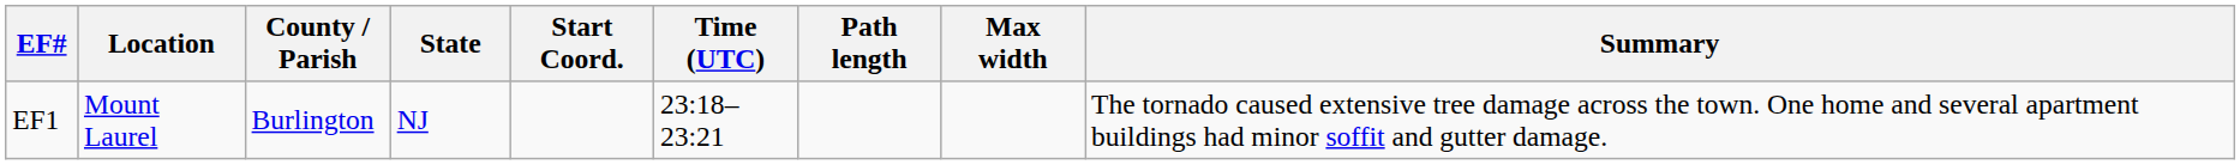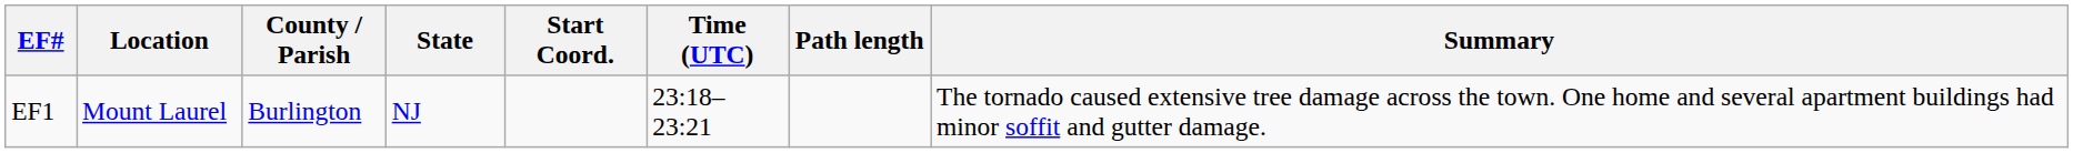 <table class="wikitable sortable" style="width:100%;">
 <tr>
 <th scope="col" style="width:3%; text-align:center;"><a href='#'>EF#</a></th>
 <th scope="col" style="width:7%; text-align:center;" class="unsortable">Location</th>
 <th scope="col" style="width:6%; text-align:center;" class="unsortable">County / Parish</th>
 <th scope="col" style="width:5%; text-align:center;">State</th>
 <th scope="col" style="width:6%; text-align:center;">Start Coord.</th>
 <th scope="col" style="width:6%; text-align:center;">Time (<a href='#'>UTC</a>)</th>
 <th scope="col" style="width:6%; text-align:center;">Path length</th>
-<th scope="col" style="width:6%; text-align:center;">Max width</th>
 <th scope="col" class="unsortable" style="width:48%; text-align:center;">Summary</th>
 </tr>
 <tr>
 <td bgcolor=>EF1</td>
 <td><a href='#'>Mount Laurel</a></td>
 <td><a href='#'>Burlington</a></td>
 <td><a href='#'>NJ</a></td>
 <td></td>
 <td>23:18–23:21</td>
 <td></td>
-<td></td>
 <td>The tornado caused extensive tree damage across the town. One home and several apartment buildings had minor <a href='#'>soffit</a> and gutter damage.</td>
 </tr>
 </table>
